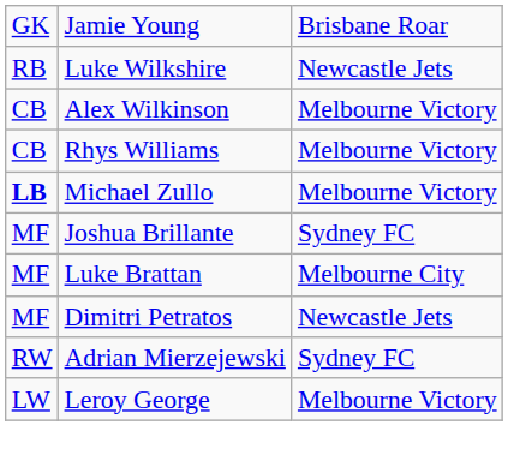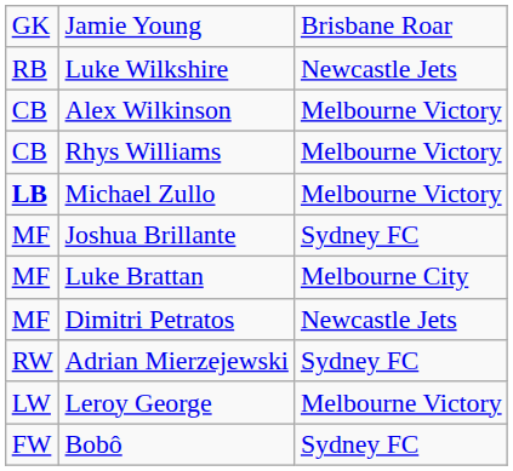 <table class="wikitable">
 <tr>
 <td><a href='#'>GK</a></td>
 <td> <a href='#'>Jamie Young</a></td>
 <td><a href='#'>Brisbane Roar</a></td>
 </tr>
 <tr>
 <td><a href='#'>RB</a></td>
 <td> <a href='#'>Luke Wilkshire</a></td>
 <td><a href='#'>Newcastle Jets</a></td>
 </tr>
 <tr>
 <td><a href='#'>CB</a></td>
 <td> <a href='#'>Alex Wilkinson</a></td>
 <td><a href='#'>Melbourne Victory</a></td>
 </tr>
 <tr>
 <td><a href='#'>CB</a></td>
 <td> <a href='#'>Rhys Williams</a></td>
 <td><a href='#'>Melbourne Victory</a></td>
 </tr>
 <tr>
 <td><strong><a href='#'>LB</a></strong></td>
 <td> <a href='#'>Michael Zullo</a></td>
 <td><a href='#'>Melbourne Victory</a></td>
 </tr>
 <tr>
 <td><a href='#'>MF</a></td>
 <td> <a href='#'>Joshua Brillante</a></td>
 <td><a href='#'>Sydney FC</a></td>
 </tr>
 <tr>
 <td><a href='#'>MF</a></td>
 <td> <a href='#'>Luke Brattan</a></td>
 <td><a href='#'>Melbourne City</a></td>
 </tr>
 <tr>
 <td><a href='#'>MF</a></td>
 <td> <a href='#'>Dimitri Petratos</a></td>
 <td><a href='#'>Newcastle Jets</a></td>
 </tr>
 <tr>
 <td><a href='#'>RW</a></td>
 <td> <a href='#'>Adrian Mierzejewski</a></td>
 <td><a href='#'>Sydney FC</a></td>
 </tr>
 <tr>
 <td><a href='#'>LW</a></td>
 <td> <a href='#'>Leroy George</a></td>
 <td><a href='#'>Melbourne Victory</a></td>
 </tr>
+<tr>
+<td><a href='#'>FW</a></td>
+<td> <a href='#'>Bobô</a></td>
+<td><a href='#'>Sydney FC</a></td>
+</tr>
 </table>
